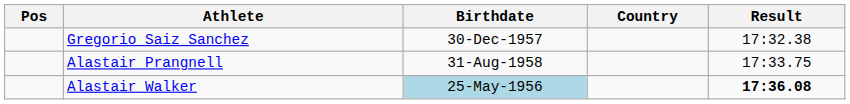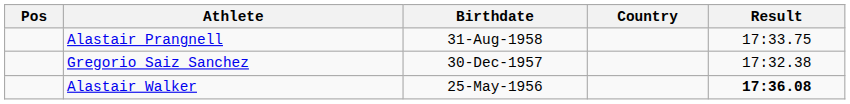 <table class="wikitable"  style="text-align:center; width:60%;">
 <tr>
 <th>Pos</th>
 <th>Athlete</th>
 <th>Birthdate</th>
 <th>Country</th>
 <th>Result</th>
 </tr>
 <tr>
 <td align=center></td>
+<td align=left><a href='#'>Alastair Prangnell</a></td>
+<td>31-Aug-1958</td>
+<td align=left></td>
+<td>17:33.75</td>
+</tr>
+<tr>
+<td align=center></td>
 <td align=left><a href='#'>Gregorio Saiz Sanchez</a></td>
 <td>30-Dec-1957</td>
 <td align=left></td>
 <td>17:32.38</td>
 </tr>
 <tr>
 <td align=center></td>
-<td align=left><a href='#'>Alastair Prangnell</a></td>
-<td>31-Aug-1958</td>
-<td align=left></td>
-<td>17:33.75</td>
-</tr>
-<tr>
-<td align=center></td>
 <td align=left><a href='#'>Alastair Walker</a></td>
-<td style="background: lightblue;">25-May-1956</td>
+<td>25-May-1956</td>
 <td align=left></td>
 <td><strong>17:36.08</strong></td>
 </tr>
 </table>
